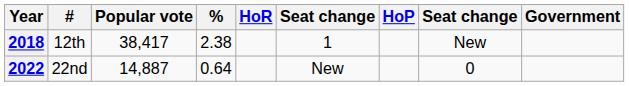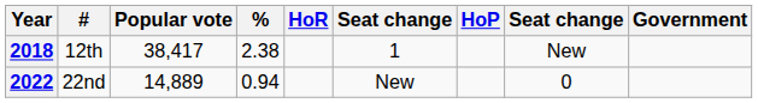 <table class="wikitable" style="text-align: center;">
 <tr>
 <th>Year</th>
 <th>#</th>
 <th>Popular vote</th>
 <th>%</th>
 <th><a href='#'>HoR</a></th>
 <th>Seat change</th>
 <th><a href='#'>HoP</a></th>
 <th>Seat change</th>
 <th>Government</th>
 </tr>
 <tr>
 <th><a href='#'>2018</a></th>
 <td>12th</td>
 <td align=center>38,417</td>
 <td>2.38</td>
 <td></td>
 <td> 1</td>
 <td></td>
 <td>New</td>
 <td></td>
 </tr>
 <tr>
 <th><a href='#'>2022</a></th>
 <td>22nd</td>
-<td align=center>14,887</td>
-<td>0.64</td>
+<td align=center>14,889</td>
+<td>0.94</td>
 <td></td>
 <td>New</td>
 <td></td>
 <td> 0</td>
 <td></td>
 </tr>
 </table>
